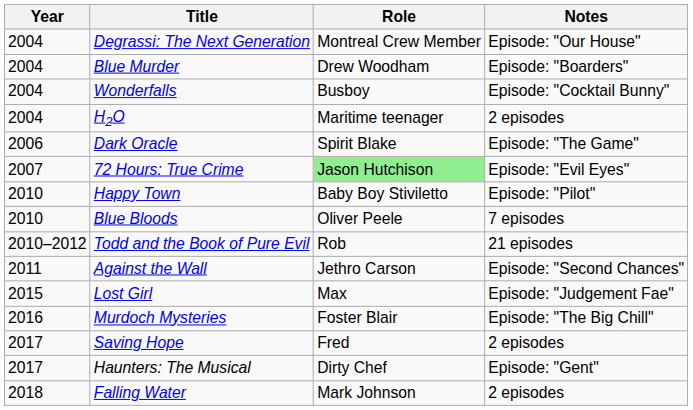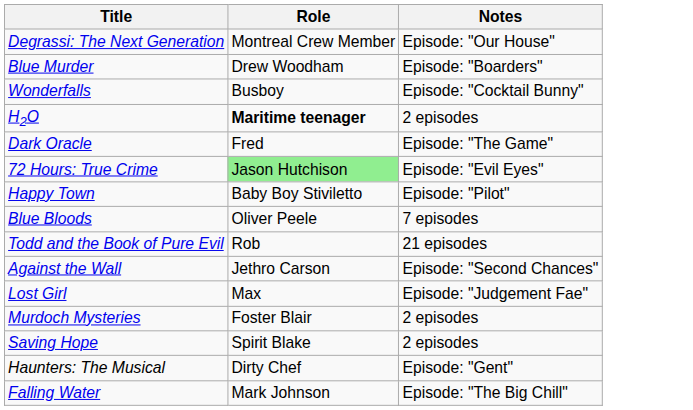 <table class="wikitable sortable">
 <tr>
-<th>Year</th>
 <th>Title</th>
 <th>Role</th>
 <th class="unsortable">Notes</th>
 </tr>
 <tr>
-<td>2004</td>
 <td><em><a href='#'>Degrassi: The Next Generation</a></em></td>
 <td>Montreal Crew Member</td>
 <td>Episode: "Our House"</td>
 </tr>
 <tr>
-<td>2004</td>
 <td><a href='#'><em>Blue Murder</em></a></td>
 <td>Drew Woodham</td>
 <td>Episode: "Boarders"</td>
 </tr>
 <tr>
-<td>2004</td>
 <td><em><a href='#'>Wonderfalls</a></em></td>
 <td>Busboy</td>
 <td>Episode: "Cocktail Bunny"</td>
 </tr>
 <tr>
-<td>2004</td>
 <td><a href='#'><em>H<sub>2</sub>O</em></a></td>
-<td>Maritime teenager</td>
+<td><strong>Maritime teenager</strong></td>
 <td>2 episodes</td>
 </tr>
 <tr>
-<td>2006</td>
 <td><em><a href='#'>Dark Oracle</a></em></td>
-<td>Spirit Blake</td>
+<td>Fred</td>
 <td>Episode: "The Game"</td>
 </tr>
 <tr>
-<td>2007</td>
 <td><em><a href='#'>72 Hours: True Crime</a></em></td>
 <td style="background: lightgreen;">Jason Hutchison</td>
 <td>Episode: "Evil Eyes"</td>
 </tr>
 <tr>
-<td>2010</td>
 <td><a href='#'><em>Happy Town</em></a></td>
 <td>Baby Boy Stiviletto</td>
 <td>Episode: "Pilot"</td>
 </tr>
 <tr>
-<td>2010</td>
 <td><a href='#'><em>Blue Bloods</em></a></td>
 <td>Oliver Peele</td>
 <td>7 episodes</td>
 </tr>
 <tr>
-<td>2010–2012</td>
 <td><em><a href='#'>Todd and the Book of Pure Evil</a></em></td>
 <td>Rob</td>
 <td>21 episodes</td>
 </tr>
 <tr>
-<td>2011</td>
 <td><a href='#'><em>Against the Wall</em></a></td>
 <td>Jethro Carson</td>
 <td>Episode: "Second Chances"</td>
 </tr>
 <tr>
-<td>2015</td>
 <td><em><a href='#'>Lost Girl</a></em></td>
 <td>Max</td>
 <td>Episode: "Judgement Fae"</td>
 </tr>
 <tr>
-<td>2016</td>
 <td><em><a href='#'>Murdoch Mysteries</a></em></td>
 <td>Foster Blair</td>
-<td>Episode: "The Big Chill"</td>
-</tr>
-<tr>
-<td>2017</td>
-<td><em><a href='#'>Saving Hope</a></em></td>
-<td>Fred</td>
 <td>2 episodes</td>
 </tr>
 <tr>
-<td>2017</td>
+<td><em><a href='#'>Saving Hope</a></em></td>
+<td>Spirit Blake</td>
+<td>2 episodes</td>
+</tr>
+<tr>
 <td><em>Haunters: The Musical</em></td>
 <td>Dirty Chef</td>
 <td>Episode: "Gent"</td>
 </tr>
 <tr>
-<td>2018</td>
 <td><a href='#'><em>Falling Water</em></a></td>
 <td>Mark Johnson</td>
-<td>2 episodes</td>
+<td>Episode: "The Big Chill"</td>
 </tr>
 </table>
